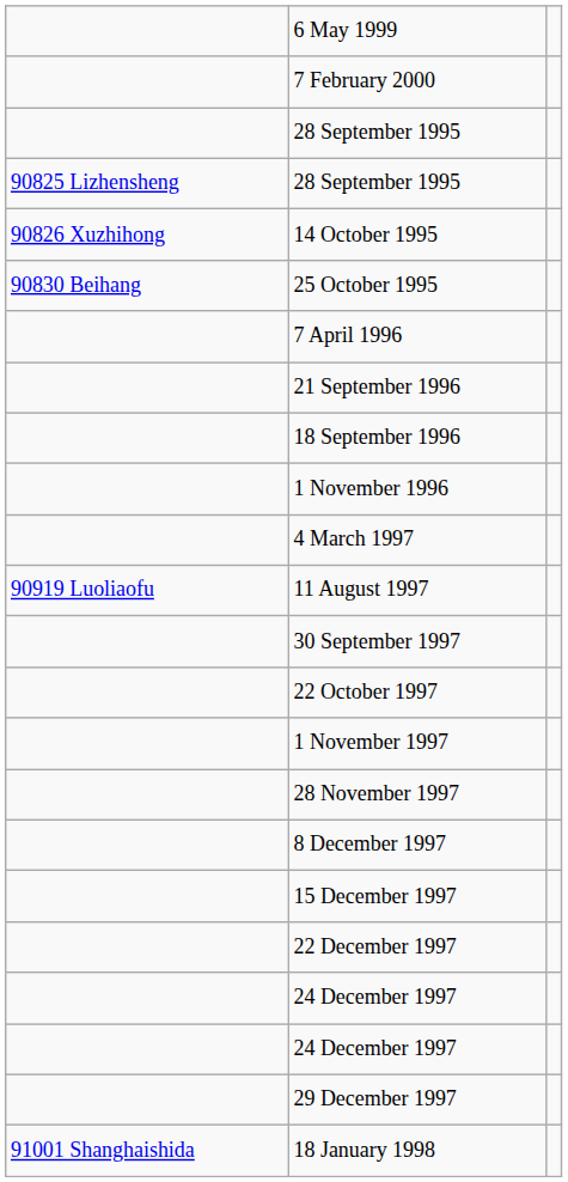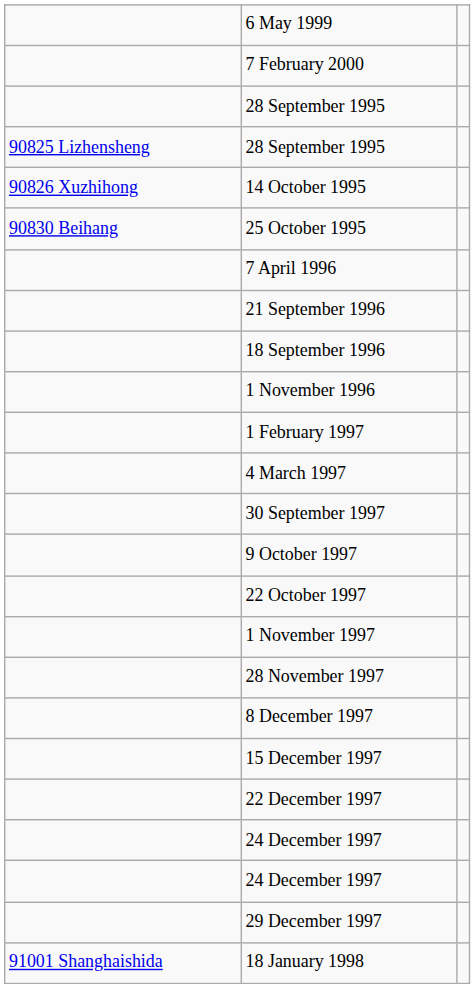 <table class="wikitable" style="font-size: 80%; float: left; width: 26em; margin-right: 1em; height: 700px">
 <tr>
 <td></td>
 <td>6 May 1999</td>
 <td></td>
 </tr>
 <tr>
 <td></td>
 <td>7 February 2000</td>
 <td></td>
 </tr>
 <tr>
 <td></td>
 <td>28 September 1995</td>
 <td></td>
 </tr>
 <tr>
 <td><a href='#'>90825 Lizhensheng</a></td>
 <td>28 September 1995</td>
 <td></td>
 </tr>
 <tr>
 <td><a href='#'>90826 Xuzhihong</a></td>
 <td>14 October 1995</td>
 <td></td>
 </tr>
 <tr>
 <td><a href='#'>90830 Beihang</a></td>
 <td>25 October 1995</td>
 <td></td>
 </tr>
 <tr>
 <td></td>
 <td>7 April 1996</td>
 <td></td>
 </tr>
 <tr>
 <td></td>
 <td>21 September 1996</td>
 <td></td>
 </tr>
 <tr>
 <td></td>
 <td>18 September 1996</td>
 <td></td>
 </tr>
 <tr>
 <td></td>
 <td>1 November 1996</td>
 <td></td>
 </tr>
 <tr>
 <td></td>
-<td>4 March 1997</td>
+<td>1 February 1997</td>
 <td></td>
 </tr>
 <tr>
-<td><a href='#'>90919 Luoliaofu</a></td>
-<td>11 August 1997</td>
+<td></td>
+<td>4 March 1997</td>
 <td></td>
 </tr>
 <tr>
 <td></td>
 <td>30 September 1997</td>
+<td></td>
+</tr>
+<tr>
+<td></td>
+<td>9 October 1997</td>
 <td></td>
 </tr>
 <tr>
 <td></td>
 <td>22 October 1997</td>
 <td></td>
 </tr>
 <tr>
 <td></td>
 <td>1 November 1997</td>
 <td></td>
 </tr>
 <tr>
 <td></td>
 <td>28 November 1997</td>
 <td></td>
 </tr>
 <tr>
 <td></td>
 <td>8 December 1997</td>
 <td></td>
 </tr>
 <tr>
 <td></td>
 <td>15 December 1997</td>
 <td></td>
 </tr>
 <tr>
 <td></td>
 <td>22 December 1997</td>
 <td></td>
 </tr>
 <tr>
 <td></td>
 <td>24 December 1997</td>
 <td></td>
 </tr>
 <tr>
 <td></td>
 <td>24 December 1997</td>
 <td></td>
 </tr>
 <tr>
 <td></td>
 <td>29 December 1997</td>
 <td></td>
 </tr>
 <tr>
 <td><a href='#'>91001 Shanghaishida</a></td>
 <td>18 January 1998</td>
 <td></td>
 </tr>
 </table>
